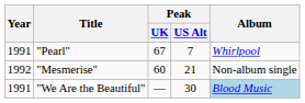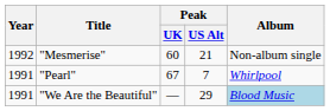 <table class="wikitable">
 <tr>
 <th rowspan="2">Year</th>
 <th rowspan="2">Title</th>
 <th colspan="2">Peak</th>
 <th rowspan="2">Album</th>
 </tr>
 <tr>
 <th><a href='#'>UK</a></th>
 <th><a href='#'>US Alt</a></th>
 </tr>
 <tr>
-<td>1991</td>
-<td>"Pearl"</td>
-<td align="center">67</td>
-<td align="center">7</td>
-<td><em><a href='#'>Whirlpool</a></em></td>
-</tr>
-<tr>
 <td>1992</td>
 <td>"Mesmerise"</td>
 <td align="center">60</td>
 <td align="center">21</td>
 <td>Non-album single</td>
 </tr>
 <tr>
 <td>1991</td>
+<td>"Pearl"</td>
+<td align="center">67</td>
+<td align="center">7</td>
+<td><em><a href='#'>Whirlpool</a></em></td>
+</tr>
+<tr>
+<td>1991</td>
 <td>"We Are the Beautiful"</td>
 <td align="center">—</td>
-<td align="center">30</td>
+<td align="center">29</td>
 <td style="background: lightblue;"><em><a href='#'>Blood Music</a></em></td>
 </tr>
 </table>
